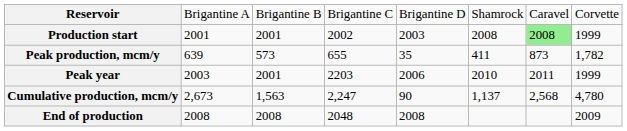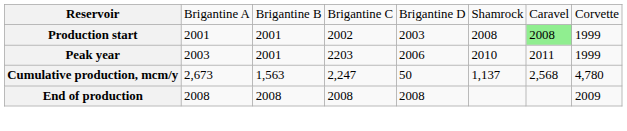 <table class="wikitable">
 <tr>
 <th>Reservoir</th>
 <td>Brigantine A</td>
 <td>Brigantine B</td>
 <td>Brigantine C</td>
 <td>Brigantine D</td>
 <td>Shamrock</td>
 <td>Caravel</td>
 <td>Corvette</td>
 </tr>
 <tr>
 <th>Production  start</th>
 <td>2001</td>
 <td>2001</td>
 <td>2002</td>
 <td>2003</td>
 <td>2008</td>
 <td style="background: lightgreen;">2008</td>
 <td>1999</td>
 </tr>
 <tr>
-<th>Peak  production, mcm/y</th>
-<td>639</td>
-<td>573</td>
-<td>655</td>
-<td>35</td>
-<td>411</td>
-<td>873</td>
-<td>1,782</td>
-</tr>
-<tr>
 <th>Peak year</th>
 <td>2003</td>
 <td>2001</td>
 <td>2203</td>
 <td>2006</td>
 <td>2010</td>
 <td>2011</td>
 <td>1999</td>
 </tr>
 <tr>
 <th>Cumulative production,  mcm/y</th>
 <td>2,673</td>
 <td>1,563</td>
 <td>2,247</td>
-<td>90</td>
+<td>50</td>
 <td>1,137</td>
 <td>2,568</td>
 <td>4,780</td>
 </tr>
 <tr>
 <th>End of  production</th>
 <td>2008</td>
 <td>2008</td>
-<td>2048</td>
+<td>2008</td>
 <td>2008</td>
 <td></td>
 <td></td>
 <td>2009</td>
 </tr>
 </table>
